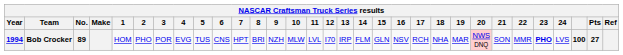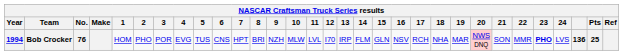 <table class="wikitable" style="text-align:center; font-size:75%">
 <tr>
 <th colspan=45><a href='#'>NASCAR Craftsman Truck Series</a> results</th>
 </tr>
 <tr>
 <th>Year</th>
 <th>Team</th>
 <th>No.</th>
 <th>Make</th>
 <th>1</th>
 <th>2</th>
 <th>3</th>
 <th>4</th>
 <th>5</th>
 <th>6</th>
 <th>7</th>
 <th>8</th>
 <th>9</th>
 <th>10</th>
 <th>11</th>
 <th>12</th>
 <th>13</th>
 <th>14</th>
 <th>15</th>
 <th>16</th>
 <th>17</th>
 <th>18</th>
 <th>19</th>
 <th>20</th>
 <th>21</th>
 <th>22</th>
 <th>23</th>
 <th>24</th>
 <th></th>
 <th>Pts</th>
 <th>Ref</th>
 </tr>
 <tr>
 <th><a href='#'>1994</a></th>
 <th>Bob Crocker</th>
-<th>89</th>
+<th>76</th>
 <th></th>
 <td><a href='#'>HOM</a></td>
 <td><a href='#'>PHO</a></td>
 <td><a href='#'>POR</a></td>
 <td><a href='#'>EVG</a></td>
 <td><a href='#'>TUS</a></td>
 <td><a href='#'>CNS</a></td>
 <td><a href='#'>HPT</a></td>
 <td><a href='#'>BRI</a></td>
 <td><a href='#'>NZH</a></td>
 <td><a href='#'>MLW</a></td>
 <td><a href='#'>LVL</a></td>
 <td><a href='#'>I70</a></td>
 <td><a href='#'>IRP</a></td>
 <td><a href='#'>FLM</a></td>
 <td><a href='#'>GLN</a></td>
 <td><a href='#'>NSV</a></td>
 <td><a href='#'>RCH</a></td>
 <td><a href='#'>NHA</a></td>
 <td><a href='#'>MAR</a></td>
 <td style="background:#FFCFCF;"><a href='#'>NWS</a><br><small>DNQ</small></td>
 <td><a href='#'>SON</a></td>
 <td><a href='#'>MMR</a></td>
 <td><strong><a href='#'>PHO</a></strong></td>
 <td><a href='#'>LVS</a></td>
-<th>100</th>
-<th>27</th>
+<th>136</th>
+<th>25</th>
 <th></th>
 </tr>
 </table>
